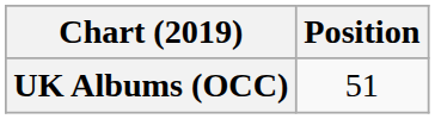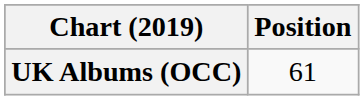 <table class="wikitable plainrowheaders" style="text-align:center">
 <tr>
 <th scope="col">Chart (2019)</th>
 <th scope="col">Position</th>
 </tr>
 <tr>
 <th scope="row">UK Albums (OCC)</th>
-<td>51</td>
+<td>61</td>
 </tr>
 </table>
